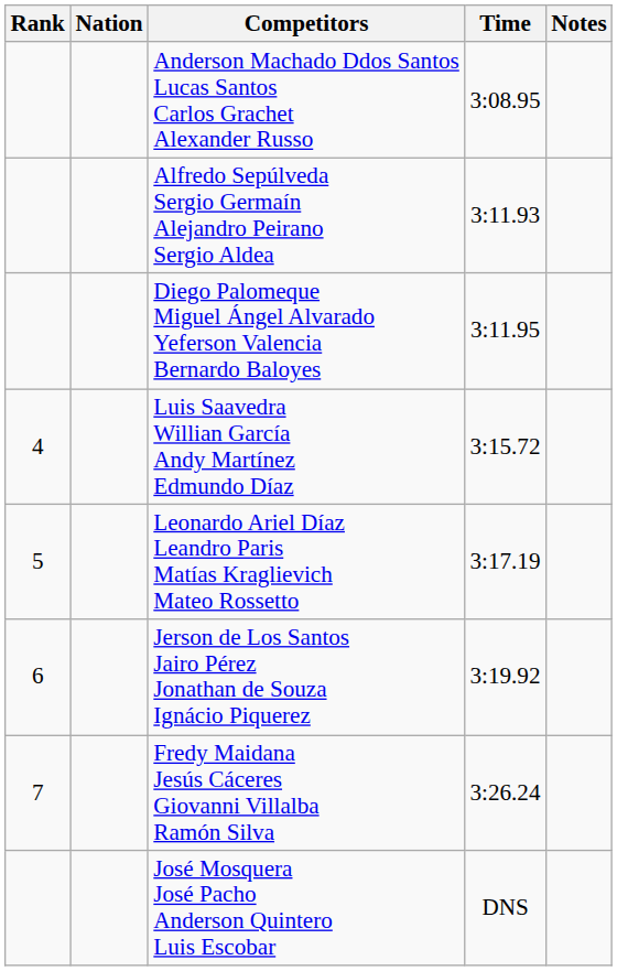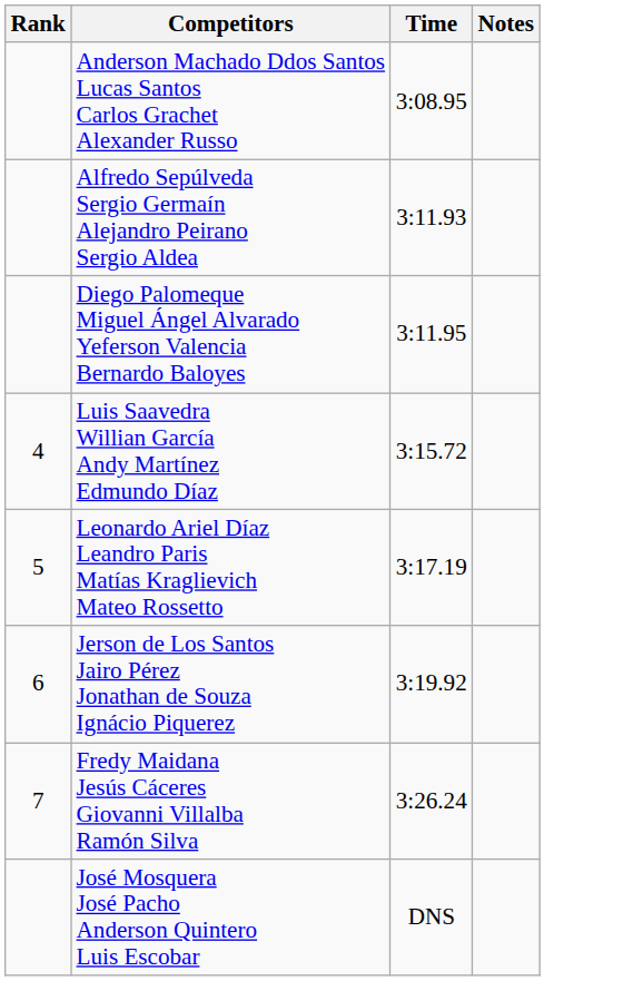 <table class="wikitable sortable" style="text-align:center">
 <tr>
 <th>Rank</th>
-<th>Nation</th>
 <th>Competitors</th>
 <th>Time</th>
 <th>Notes</th>
 </tr>
 <tr>
 <td></td>
-<td align=left></td>
 <td align=left><a href='#'>Anderson Machado Ddos Santos</a><br><a href='#'>Lucas Santos</a><br><a href='#'>Carlos Grachet</a><br><a href='#'>Alexander Russo</a></td>
 <td>3:08.95</td>
 <td></td>
 </tr>
 <tr>
 <td></td>
-<td align=left></td>
 <td align=left><a href='#'>Alfredo Sepúlveda</a><br><a href='#'>Sergio Germaín</a><br><a href='#'>Alejandro Peirano</a><br><a href='#'>Sergio Aldea</a></td>
 <td>3:11.93</td>
 <td></td>
 </tr>
 <tr>
 <td></td>
-<td align=left></td>
 <td align=left><a href='#'>Diego Palomeque</a><br><a href='#'>Miguel Ángel Alvarado</a><br><a href='#'>Yeferson Valencia</a><br><a href='#'>Bernardo Baloyes</a></td>
 <td>3:11.95</td>
 <td></td>
 </tr>
 <tr>
 <td>4</td>
-<td align=left></td>
 <td align=left><a href='#'>Luis Saavedra</a><br><a href='#'>Willian García</a><br><a href='#'>Andy Martínez</a><br><a href='#'>Edmundo Díaz</a></td>
 <td>3:15.72</td>
 <td></td>
 </tr>
 <tr>
 <td>5</td>
-<td align=left></td>
 <td align=left><a href='#'>Leonardo Ariel Díaz</a><br><a href='#'>Leandro Paris</a><br><a href='#'>Matías Kraglievich</a><br><a href='#'>Mateo Rossetto</a></td>
 <td>3:17.19</td>
 <td></td>
 </tr>
 <tr>
 <td>6</td>
-<td align=left></td>
 <td align=left><a href='#'>Jerson de Los Santos</a><br><a href='#'>Jairo Pérez</a><br><a href='#'>Jonathan de Souza</a><br><a href='#'>Ignácio Piquerez</a></td>
 <td>3:19.92</td>
 <td></td>
 </tr>
 <tr>
 <td>7</td>
-<td align=left></td>
 <td align=left><a href='#'>Fredy Maidana</a><br><a href='#'>Jesús Cáceres</a><br><a href='#'>Giovanni Villalba</a><br><a href='#'>Ramón Silva</a></td>
 <td>3:26.24</td>
 <td></td>
 </tr>
 <tr>
 <td></td>
-<td align=left></td>
 <td align=left><a href='#'>José Mosquera</a><br><a href='#'>José Pacho</a><br><a href='#'>Anderson Quintero</a><br><a href='#'>Luis Escobar</a></td>
 <td>DNS</td>
 <td></td>
 </tr>
 </table>
